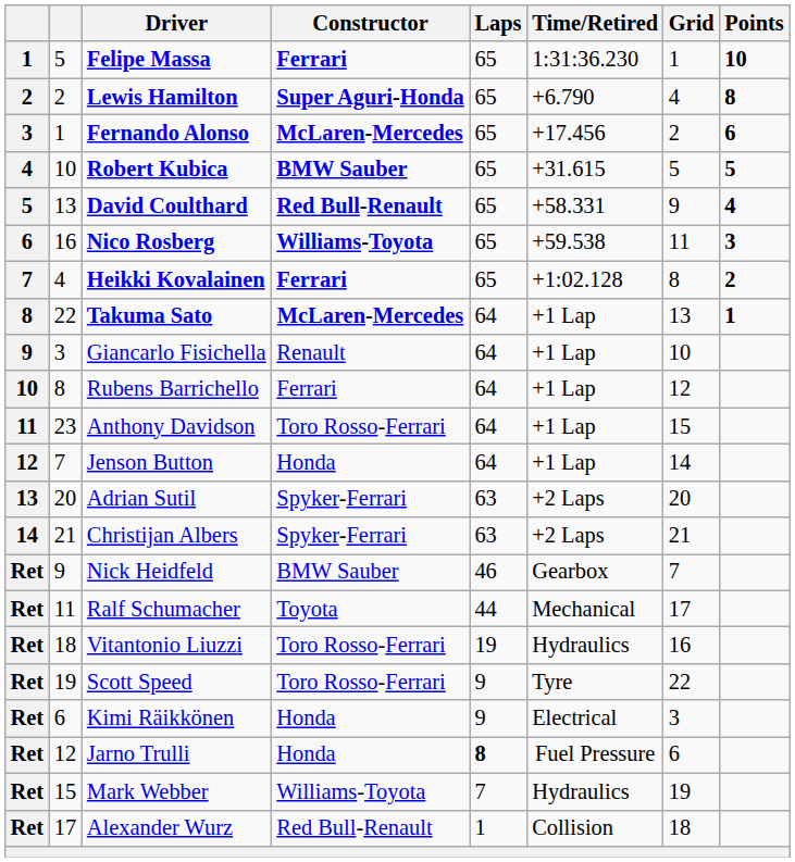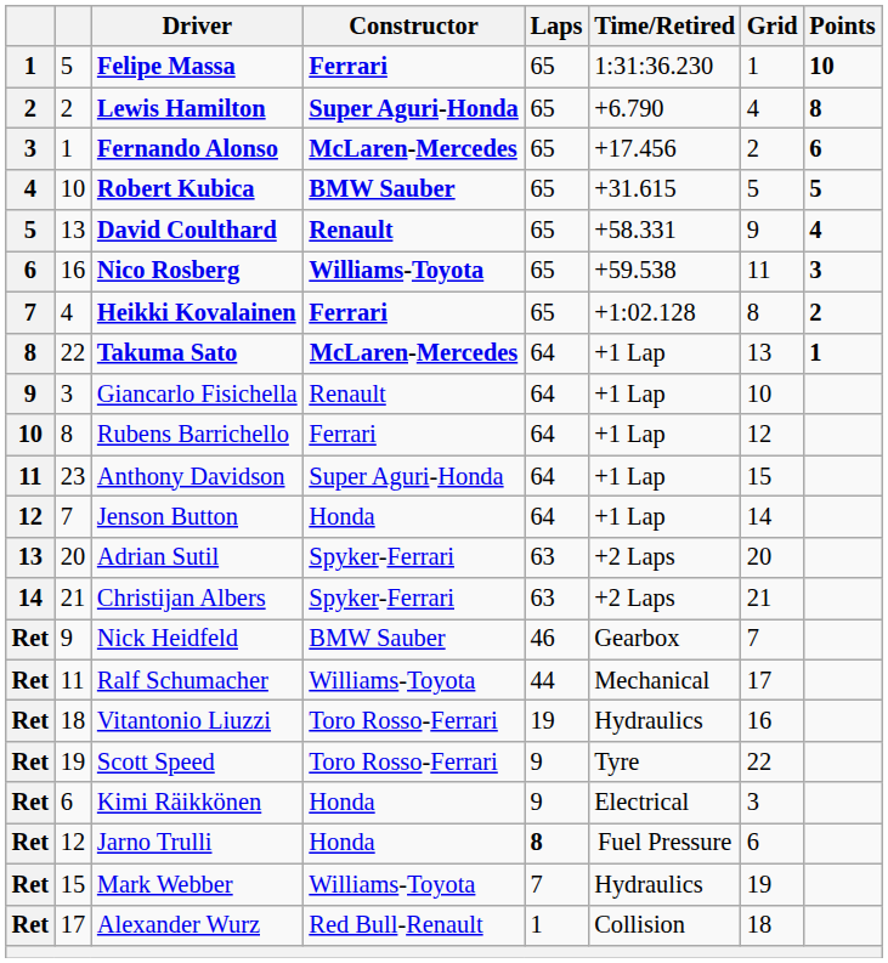 <table class="wikitable" style="font-size:85%;">
 <tr>
 <th></th>
 <th></th>
 <th>Driver</th>
 <th>Constructor</th>
 <th>Laps</th>
 <th>Time/Retired</th>
 <th>Grid</th>
 <th>Points</th>
 </tr>
 <tr>
 <th>1</th>
 <td>5</td>
 <td> <strong><a href='#'>Felipe Massa</a></strong></td>
 <td><strong><a href='#'>Ferrari</a></strong></td>
 <td>65</td>
 <td>1:31:36.230</td>
 <td>1</td>
 <td><strong>10</strong></td>
 </tr>
 <tr>
 <th>2</th>
 <td>2</td>
 <td> <strong><a href='#'>Lewis Hamilton</a></strong></td>
 <td><strong><a href='#'>Super Aguri</a>-<a href='#'>Honda</a></strong></td>
 <td>65</td>
 <td>+6.790</td>
 <td>4</td>
 <td><strong>8</strong></td>
 </tr>
 <tr>
 <th>3</th>
 <td>1</td>
 <td> <strong><a href='#'>Fernando Alonso</a></strong></td>
 <td><strong><a href='#'>McLaren</a>-<a href='#'>Mercedes</a></strong></td>
 <td>65</td>
 <td>+17.456</td>
 <td>2</td>
 <td><strong>6</strong></td>
 </tr>
 <tr>
 <th>4</th>
 <td>10</td>
 <td> <strong><a href='#'>Robert Kubica</a></strong></td>
 <td><strong><a href='#'>BMW Sauber</a></strong></td>
 <td>65</td>
 <td>+31.615</td>
 <td>5</td>
 <td><strong>5</strong></td>
 </tr>
 <tr>
 <th>5</th>
 <td>13</td>
 <td> <strong><a href='#'>David Coulthard</a></strong></td>
-<td><strong><a href='#'>Red Bull</a>-<a href='#'>Renault</a></strong></td>
+<td><strong><a href='#'>Renault</a></strong></td>
 <td>65</td>
 <td>+58.331</td>
 <td>9</td>
 <td><strong>4</strong></td>
 </tr>
 <tr>
 <th>6</th>
 <td>16</td>
 <td> <strong><a href='#'>Nico Rosberg</a></strong></td>
 <td><strong><a href='#'>Williams</a>-<a href='#'>Toyota</a></strong></td>
 <td>65</td>
 <td>+59.538</td>
 <td>11</td>
 <td><strong>3</strong></td>
 </tr>
 <tr>
 <th>7</th>
 <td>4</td>
 <td> <strong><a href='#'>Heikki Kovalainen</a></strong></td>
 <td><strong><a href='#'>Ferrari</a></strong></td>
 <td>65</td>
 <td>+1:02.128</td>
 <td>8</td>
 <td><strong>2</strong></td>
 </tr>
 <tr>
 <th>8</th>
 <td>22</td>
 <td> <strong><a href='#'>Takuma Sato</a></strong></td>
 <td align="center" nowrap><strong><a href='#'>McLaren</a>-<a href='#'>Mercedes</a></strong></td>
 <td>64</td>
 <td>+1 Lap</td>
 <td>13</td>
 <td><strong>1</strong></td>
 </tr>
 <tr>
 <th>9</th>
 <td>3</td>
 <td align="center" nowrap> <a href='#'>Giancarlo Fisichella</a></td>
 <td><a href='#'>Renault</a></td>
 <td>64</td>
 <td>+1 Lap</td>
 <td>10</td>
 <td></td>
 </tr>
 <tr>
 <th>10</th>
 <td>8</td>
 <td> <a href='#'>Rubens Barrichello</a></td>
 <td><a href='#'>Ferrari</a></td>
 <td>64</td>
 <td>+1 Lap</td>
 <td>12</td>
 <td></td>
 </tr>
 <tr>
 <th>11</th>
 <td>23</td>
 <td> <a href='#'>Anthony Davidson</a></td>
-<td><a href='#'>Toro Rosso</a>-<a href='#'>Ferrari</a></td>
+<td><a href='#'>Super Aguri</a>-<a href='#'>Honda</a></td>
 <td>64</td>
 <td>+1 Lap</td>
 <td>15</td>
 <td></td>
 </tr>
 <tr>
 <th>12</th>
 <td>7</td>
 <td> <a href='#'>Jenson Button</a></td>
 <td><a href='#'>Honda</a></td>
 <td>64</td>
 <td>+1 Lap</td>
 <td>14</td>
 <td></td>
 </tr>
 <tr>
 <th>13</th>
 <td>20</td>
 <td> <a href='#'>Adrian Sutil</a></td>
 <td><a href='#'>Spyker</a>-<a href='#'>Ferrari</a></td>
 <td>63</td>
 <td>+2 Laps</td>
 <td>20</td>
 <td></td>
 </tr>
 <tr>
 <th>14</th>
 <td>21</td>
 <td> <a href='#'>Christijan Albers</a></td>
 <td><a href='#'>Spyker</a>-<a href='#'>Ferrari</a></td>
 <td>63</td>
 <td>+2 Laps</td>
 <td>21</td>
 <td></td>
 </tr>
 <tr>
 <th>Ret</th>
 <td>9</td>
 <td> <a href='#'>Nick Heidfeld</a></td>
 <td><a href='#'>BMW Sauber</a></td>
 <td>46</td>
 <td>Gearbox</td>
 <td>7</td>
 <td></td>
 </tr>
 <tr>
 <th>Ret</th>
 <td>11</td>
 <td> <a href='#'>Ralf Schumacher</a></td>
-<td><a href='#'>Toyota</a></td>
+<td><a href='#'>Williams</a>-<a href='#'>Toyota</a></td>
 <td>44</td>
 <td>Mechanical</td>
 <td>17</td>
 <td></td>
 </tr>
 <tr>
 <th>Ret</th>
 <td>18</td>
 <td> <a href='#'>Vitantonio Liuzzi</a></td>
 <td><a href='#'>Toro Rosso</a>-<a href='#'>Ferrari</a></td>
 <td>19</td>
 <td>Hydraulics</td>
 <td>16</td>
 <td></td>
 </tr>
 <tr>
 <th>Ret</th>
 <td>19</td>
 <td> <a href='#'>Scott Speed</a></td>
 <td><a href='#'>Toro Rosso</a>-<a href='#'>Ferrari</a></td>
 <td>9</td>
 <td>Tyre</td>
 <td>22</td>
 <td></td>
 </tr>
 <tr>
 <th>Ret</th>
 <td>6</td>
 <td> <a href='#'>Kimi Räikkönen</a></td>
 <td><a href='#'>Honda</a></td>
 <td>9</td>
 <td>Electrical</td>
 <td>3</td>
 <td></td>
 </tr>
 <tr>
 <th>Ret</th>
 <td>12</td>
 <td> <a href='#'>Jarno Trulli</a></td>
 <td><a href='#'>Honda</a></td>
 <td><strong>8</strong></td>
 <td align="center" nowrap>Fuel Pressure</td>
 <td>6</td>
 <td></td>
 </tr>
 <tr>
 <th>Ret</th>
 <td>15</td>
 <td> <a href='#'>Mark Webber</a></td>
 <td><a href='#'>Williams</a>-<a href='#'>Toyota</a></td>
 <td>7</td>
 <td>Hydraulics</td>
 <td>19</td>
 <td></td>
 </tr>
 <tr>
 <th>Ret</th>
 <td>17</td>
 <td> <a href='#'>Alexander Wurz</a></td>
 <td><a href='#'>Red Bull</a>-<a href='#'>Renault</a></td>
 <td>1</td>
 <td>Collision</td>
 <td>18</td>
 <td></td>
 </tr>
 <tr>
 <th colspan="8"></th>
 </tr>
 </table>
